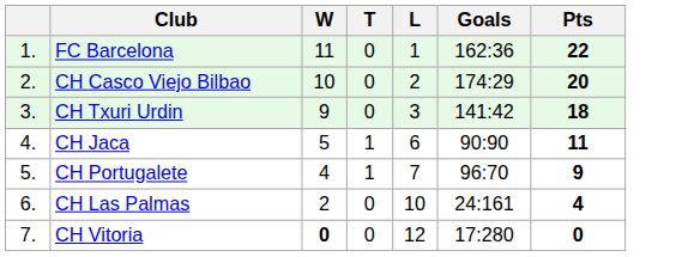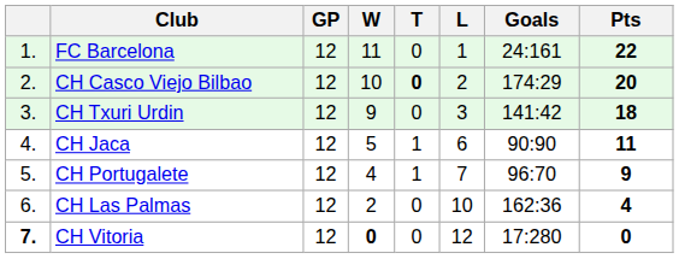 <table class="wikitable">
 <tr>
 <th width="30"></th>
 <th width="200">Club</th>
+<th width="30">GP</th>
 <th width="30">W</th>
 <th width="30">T</th>
 <th width="30">L</th>
 <th width="70">Goals</th>
 <th width="70">Pts</th>
 </tr>
 <tr bgcolor="#e6fae6" align="center">
 <td>1.</td>
 <td align="left"><a href='#'>FC Barcelona</a></td>
+<td>12</td>
 <td>11</td>
 <td>0</td>
 <td>1</td>
-<td>162:36</td>
+<td>24:161</td>
 <td><strong>22</strong></td>
 </tr>
 <tr bgcolor="#e6fae6" align="center">
 <td>2.</td>
 <td align="left"><a href='#'>CH Casco Viejo Bilbao</a></td>
+<td>12</td>
 <td>10</td>
-<td>0</td>
+<td><strong>0</strong></td>
 <td>2</td>
 <td>174:29</td>
 <td><strong>20</strong></td>
 </tr>
 <tr bgcolor="#e6fae6" align="center">
 <td>3.</td>
 <td align="left"><a href='#'>CH Txuri Urdin</a></td>
+<td>12</td>
 <td>9</td>
 <td>0</td>
 <td>3</td>
 <td>141:42</td>
 <td><strong>18</strong></td>
 </tr>
 <tr bgcolor="#FFFFFF" align="center">
 <td>4.</td>
 <td align="left"><a href='#'>CH Jaca</a></td>
+<td>12</td>
 <td>5</td>
 <td>1</td>
 <td>6</td>
 <td>90:90</td>
 <td><strong>11</strong></td>
 </tr>
 <tr bgcolor="#FFFFFF" align="center">
 <td>5.</td>
 <td align="left"><a href='#'>CH Portugalete</a></td>
+<td>12</td>
 <td>4</td>
 <td>1</td>
 <td>7</td>
 <td>96:70</td>
 <td><strong>9</strong></td>
 </tr>
 <tr bgcolor="#FFFFFF" align="center">
 <td>6.</td>
 <td align="left"><a href='#'>CH Las Palmas</a></td>
+<td>12</td>
 <td>2</td>
 <td>0</td>
 <td>10</td>
-<td>24:161</td>
+<td>162:36</td>
 <td><strong>4</strong></td>
 </tr>
 <tr bgcolor="#FFFFFF" align="center">
-<td>7.</td>
+<td><strong>7.</strong></td>
 <td align="left"><a href='#'>CH Vitoria</a></td>
+<td>12</td>
 <td><strong>0</strong></td>
 <td>0</td>
 <td>12</td>
 <td>17:280</td>
 <td><strong>0</strong></td>
 </tr>
 </table>
